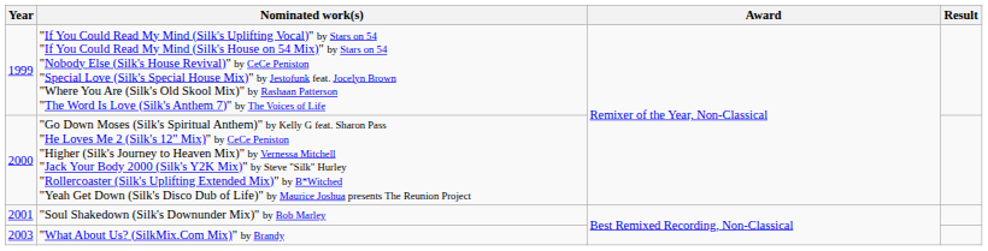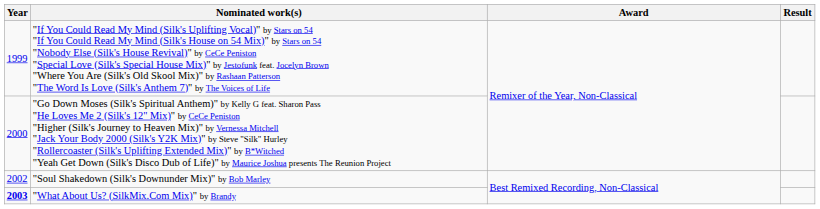 <table class=wikitable>
 <tr align=center bgcolor=lavender>
 <th width=1%>Year</th>
 <th width=53%>Nominated work(s)</th>
 <th width=34%>Award</th>
 <th width=3%>Result</th>
 </tr>
 <tr>
 <td><a href='#'>1999</a></td>
 <td>"<a href='#'>If You Could Read My Mind (Silk's Uplifting Vocal)</a>" <small>by <a href='#'>Stars on 54</a></small> <br>"<a href='#'>If You Could Read My Mind (Silk's House on 54 Mix)</a>" <small>by <a href='#'>Stars on 54</a></small> <br>"<a href='#'>Nobody Else (Silk's House Revival)</a>" <small>by <a href='#'>CeCe Peniston</a></small> <br>"<a href='#'>Special Love (Silk's Special House Mix)</a>" <small>by <a href='#'>Jestofunk</a> feat. <a href='#'>Jocelyn Brown</a></small> <br>"Where You Are (Silk's Old Skool Mix)" <small>by <a href='#'>Rashaan Patterson</a></small> <br>"<a href='#'>The Word Is Love (Silk's Anthem 7)</a>" <small>by <a href='#'>The Voices of Life</a></small></td>
 <td rowspan="2"><a href='#'>Remixer of the Year, Non-Classical</a></td>
 <td></td>
 </tr>
 <tr>
 <td><a href='#'>2000</a></td>
 <td>"Go Down Moses (Silk's Spiritual Anthem)" <small>by Kelly G feat. Sharon Pass</small> <br>"<a href='#'>He Loves Me 2 (Silk's 12" Mix)</a>" <small>by <a href='#'>CeCe Peniston</a></small> <br>"Higher (Silk's Journey to Heaven Mix)" <small>by <a href='#'>Vernessa Mitchell</a></small> <br>"<a href='#'>Jack Your Body 2000 (Silk's Y2K Mix)</a>" <small>by Steve "Silk" Hurley</small> <br>"<a href='#'>Rollercoaster (Silk's Uplifting Extended Mix)</a>" <small>by <a href='#'>B*Witched</a></small> <br>"Yeah Get Down (Silk's Disco Dub of Life)" <small>by <a href='#'>Maurice Joshua</a> presents The Reunion Project</small></td>
 <td></td>
 </tr>
 <tr>
-<td><a href='#'>2001</a></td>
+<td><a href='#'>2002</a></td>
 <td>"Soul Shakedown (Silk's Downunder Mix)" <small>by <a href='#'>Bob Marley</a></small></td>
 <td rowspan="2"><a href='#'>Best Remixed Recording, Non-Classical</a></td>
 <td></td>
 </tr>
 <tr>
-<td><a href='#'>2003</a></td>
+<td><strong><a href='#'>2003</a></strong></td>
 <td>"<a href='#'>What About Us? (SilkMix.Com Mix)</a>" <small>by <a href='#'>Brandy</a></small></td>
 <td></td>
 </tr>
 </table>
